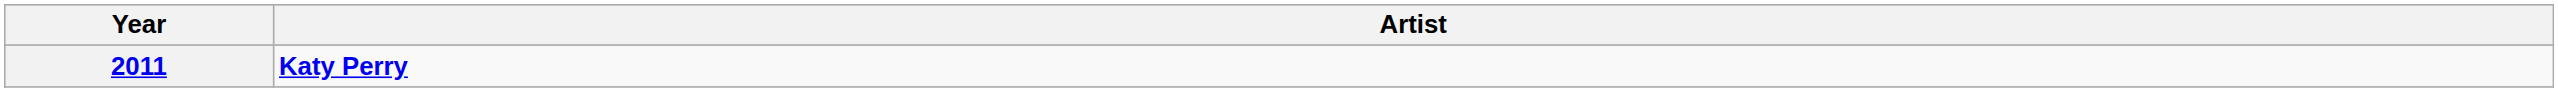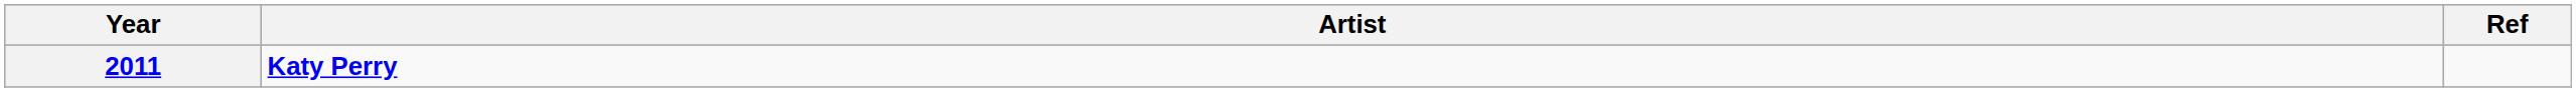 <table class="wikitable" width="100%">
 <tr>
 <th width="10%">Year</th>
 <th width="85%">Artist</th>
+<th width="5%">Ref</th>
 </tr>
 <tr>
 <th align="center"><a href='#'>2011<br></a></th>
 <td><strong><a href='#'>Katy Perry</a></strong></td>
+<td align="center"></td>
 </tr>
 </table>
